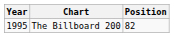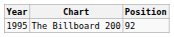 <table class="wikitable">
 <tr>
 <th>Year</th>
 <th>Chart</th>
 <th>Position</th>
 </tr>
 <tr>
 <td>1995</td>
 <td>The Billboard 200</td>
-<td>82</td>
+<td>92</td>
 </tr>
 </table>
